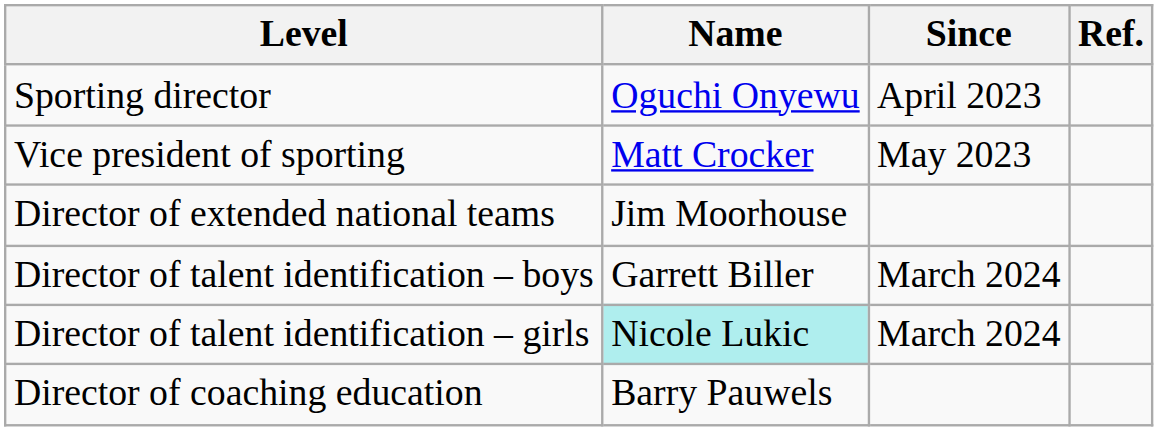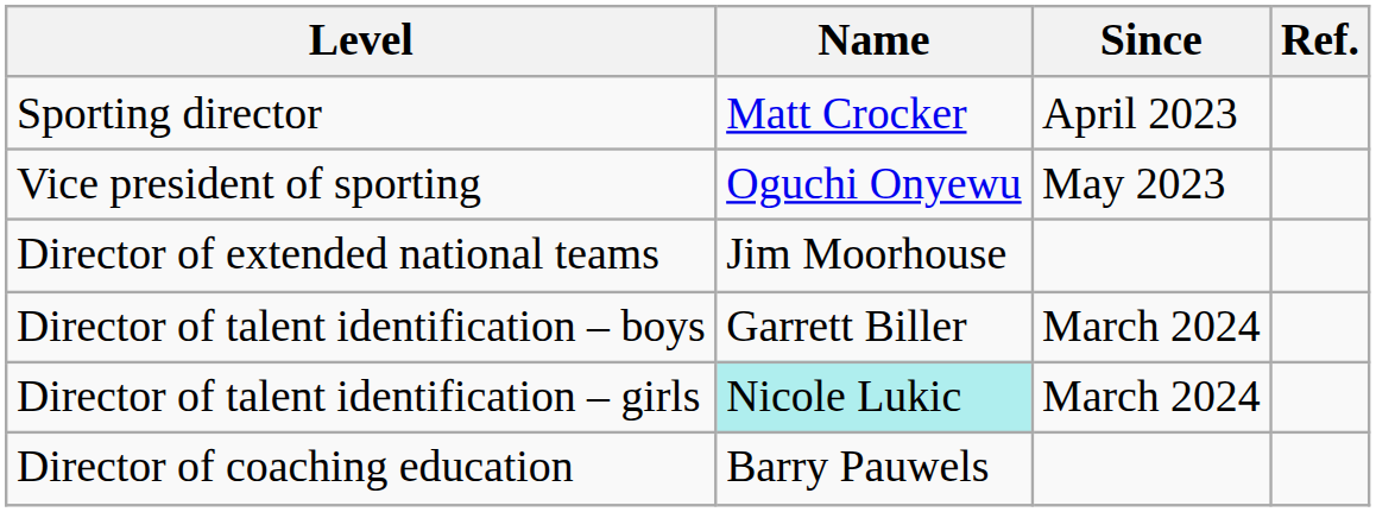 <table class="wikitable">
 <tr>
 <th>Level</th>
 <th>Name</th>
 <th>Since</th>
 <th>Ref.</th>
 </tr>
 <tr>
 <td>Sporting director</td>
-<td> <a href='#'>Oguchi Onyewu</a></td>
+<td> <a href='#'>Matt Crocker</a></td>
 <td>April 2023</td>
 <td></td>
 </tr>
 <tr>
 <td>Vice president of sporting</td>
-<td> <a href='#'>Matt Crocker</a></td>
+<td> <a href='#'>Oguchi Onyewu</a></td>
 <td>May 2023</td>
 <td></td>
 </tr>
 <tr>
 <td>Director of extended national teams</td>
 <td> Jim Moorhouse</td>
 <td></td>
 <td></td>
 </tr>
 <tr>
 <td>Director of talent identification – boys</td>
 <td> Garrett Biller</td>
 <td>March 2024</td>
 <td></td>
 </tr>
 <tr>
 <td>Director of talent identification – girls</td>
 <td style="background: paleturquoise;"> Nicole Lukic</td>
 <td>March 2024</td>
 <td></td>
 </tr>
 <tr>
 <td>Director of coaching education</td>
 <td> Barry Pauwels</td>
 <td></td>
 <td></td>
 </tr>
 </table>
